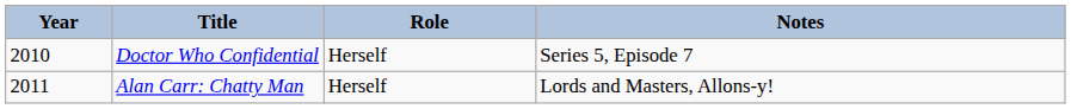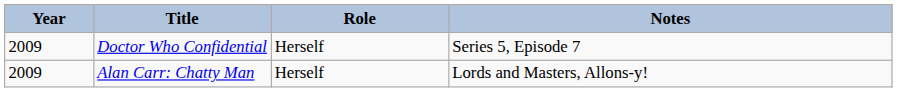 <table class="wikitable" style="font-size:90%;">
 <tr style="background:#ccc; text-align:center;">
 <th style="background:#b0c4de; width:10%;">Year</th>
 <th style="background:#b0c4de; width:20%;">Title</th>
 <th style="background:#b0c4de; width:20%;">Role</th>
 <th style="background:#b0c4de; width:50%;">Notes</th>
 </tr>
 <tr>
-<td>2010</td>
+<td>2009</td>
 <td><em><a href='#'>Doctor Who Confidential</a></em></td>
 <td>Herself</td>
 <td>Series 5, Episode 7</td>
 </tr>
 <tr>
-<td>2011</td>
+<td>2009</td>
 <td><em><a href='#'>Alan Carr: Chatty Man</a></em></td>
 <td>Herself</td>
 <td>Lords and Masters, Allons-y!</td>
 </tr>
 </table>
